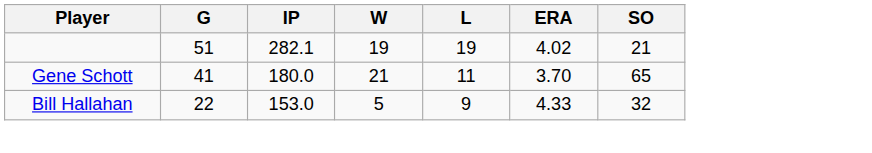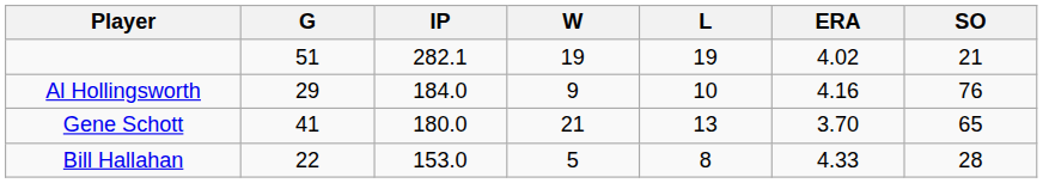 <table class="wikitable sortable">
 <tr>
 <th bgcolor="#DDDDFF" width="16%">Player</th>
 <th bgcolor="#DDDDFF" width="9%">G</th>
 <th bgcolor="#DDDDFF" width="9%">IP</th>
 <th bgcolor="#DDDDFF" width="9%">W</th>
 <th bgcolor="#DDDDFF" width="9%">L</th>
 <th bgcolor="#DDDDFF" width="9%">ERA</th>
 <th bgcolor="#DDDDFF" width="9%">SO</th>
 </tr>
 <tr align="center">
 <td></td>
 <td>51</td>
 <td>282.1</td>
 <td>19</td>
 <td>19</td>
 <td>4.02</td>
 <td>21</td>
 </tr>
 <tr align="center">
+<td><a href='#'>Al Hollingsworth</a></td>
+<td>29</td>
+<td>184.0</td>
+<td>9</td>
+<td>10</td>
+<td>4.16</td>
+<td>76</td>
+</tr>
+<tr align="center">
 <td><a href='#'>Gene Schott</a></td>
 <td>41</td>
 <td>180.0</td>
 <td>21</td>
-<td>11</td>
+<td>13</td>
 <td>3.70</td>
 <td>65</td>
 </tr>
 <tr align="center">
 <td><a href='#'>Bill Hallahan</a></td>
 <td>22</td>
 <td>153.0</td>
 <td>5</td>
-<td>9</td>
+<td>8</td>
 <td>4.33</td>
-<td>32</td>
+<td>28</td>
 </tr>
 </table>
